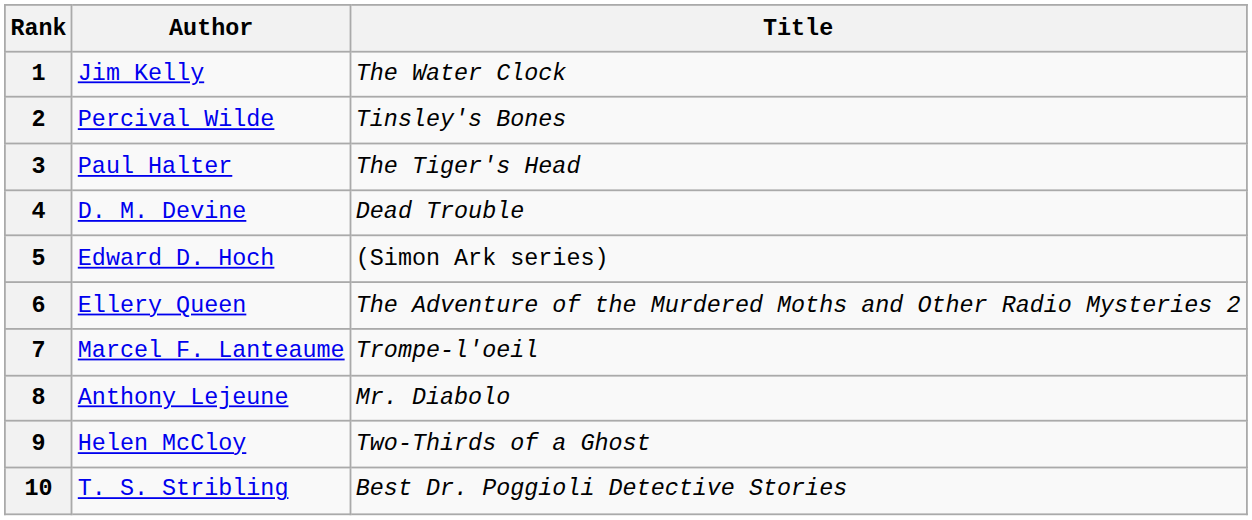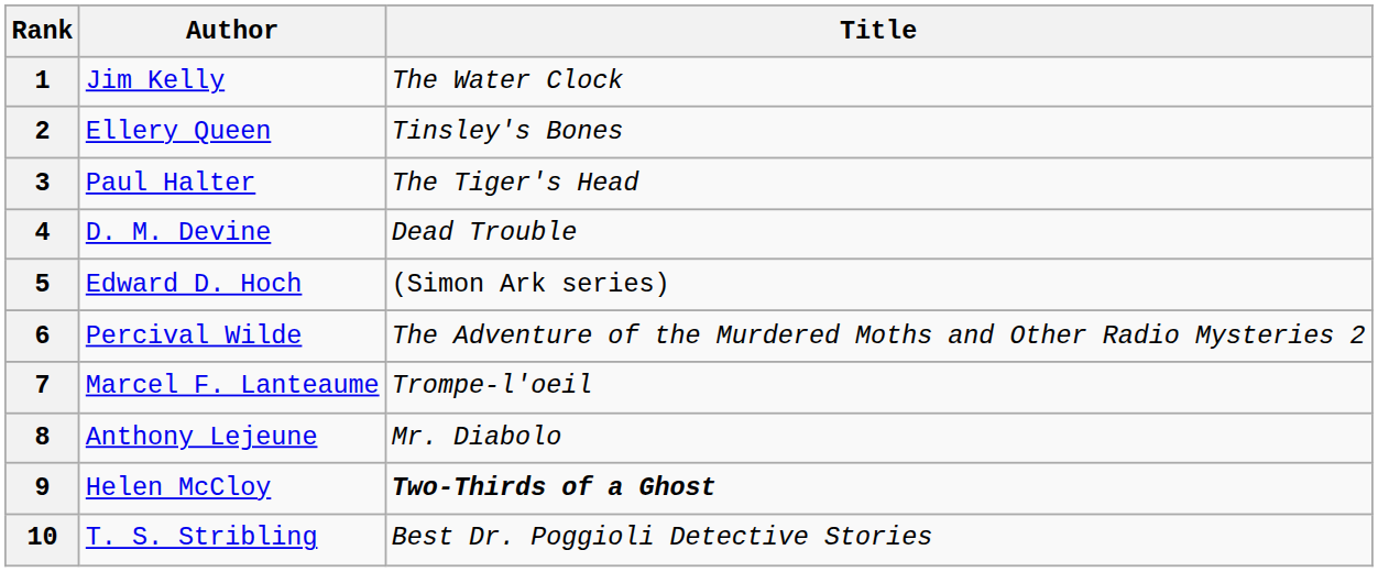 <table class="wikitable sortable" style="font-size:1.00em; line-height:1.5em;">
 <tr>
 <th>Rank</th>
 <th>Author</th>
 <th>Title</th>
 </tr>
 <tr>
 <th>1</th>
 <td><a href='#'>Jim Kelly</a></td>
 <td><em>The Water Clock </em></td>
 </tr>
 <tr>
 <th>2</th>
-<td><a href='#'>Percival Wilde</a></td>
+<td><a href='#'>Ellery Queen</a></td>
 <td><em>Tinsley's Bones</em></td>
 </tr>
 <tr>
 <th>3</th>
 <td><a href='#'>Paul Halter</a></td>
 <td><em>The Tiger's Head</em></td>
 </tr>
 <tr>
 <th>4</th>
 <td><a href='#'>D. M. Devine</a></td>
 <td><em>Dead Trouble</em></td>
 </tr>
 <tr>
 <th>5</th>
 <td><a href='#'>Edward D. Hoch</a></td>
 <td>(Simon Ark series)</td>
 </tr>
 <tr>
 <th>6</th>
-<td><a href='#'>Ellery Queen</a></td>
+<td><a href='#'>Percival Wilde</a></td>
 <td><em>The Adventure of the Murdered Moths and Other Radio Mysteries 2</em></td>
 </tr>
 <tr>
 <th>7</th>
 <td><a href='#'>Marcel F. Lanteaume</a></td>
 <td><em>Trompe-l'oeil</em></td>
 </tr>
 <tr>
 <th>8</th>
 <td><a href='#'>Anthony Lejeune</a></td>
 <td><em>Mr. Diabolo</em></td>
 </tr>
 <tr>
 <th>9</th>
 <td><a href='#'>Helen McCloy</a></td>
-<td><em>Two-Thirds of a Ghost</em></td>
+<td><strong><em>Two-Thirds of a Ghost</em></strong></td>
 </tr>
 <tr>
 <th>10</th>
 <td><a href='#'>T. S. Stribling</a></td>
 <td><em>Best Dr. Poggioli Detective Stories</em></td>
 </tr>
 </table>
